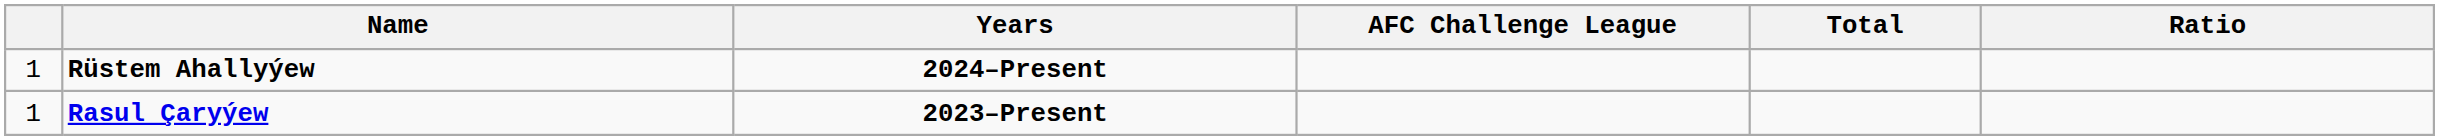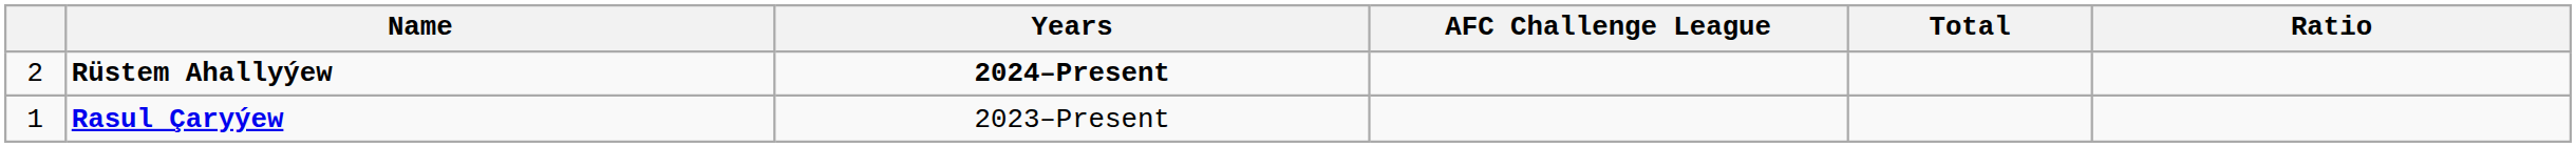 <table class="wikitable sortable"  style="text-align:center; font-size:90%; ">
 <tr>
 <th width=20px></th>
 <th width=300px>Name</th>
 <th width=250px>Years</th>
 <th width=200px>AFC Challenge League</th>
 <th width=100px>Total</th>
 <th width=200px>Ratio</th>
 </tr>
 <tr>
-<td>1</td>
+<td>2</td>
 <td align="left"> <strong>Rüstem Ahallyýew</strong></td>
 <td><strong>2024–Present</strong></td>
 <td></td>
 <td></td>
 <td></td>
 </tr>
 <tr>
 <td>1</td>
 <td align="left"> <strong><a href='#'>Rasul Çaryýew</a></strong></td>
-<td><strong>2023–Present</strong></td>
+<td>2023–Present</td>
 <td></td>
 <td></td>
 <td></td>
 </tr>
 </table>
